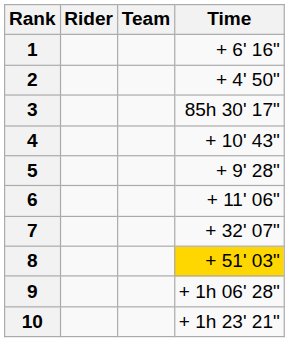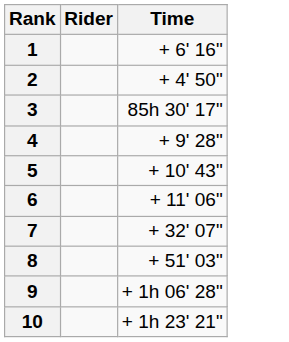 <table class="wikitable" margin-bottom:0;">
 <tr>
 <th scope="col">Rank</th>
 <th scope="col">Rider</th>
-<th scope="col">Team</th>
 <th scope="col">Time</th>
 </tr>
 <tr>
 <th scope="row">1</th>
 <td> </td>
-<td></td>
 <td align="right">+ 6' 16"</td>
 </tr>
 <tr>
 <th scope="row">2</th>
-<td></td>
 <td></td>
 <td align="right">+ 4' 50"</td>
 </tr>
 <tr>
 <th scope="row">3</th>
 <td></td>
-<td></td>
 <td align="right">85h 30' 17"</td>
 </tr>
 <tr>
 <th scope="row">4</th>
 <td></td>
+<td align="right">+ 9' 28"</td>
+</tr>
+<tr>
+<th scope="row">5</th>
 <td></td>
 <td align="right">+ 10' 43"</td>
 </tr>
 <tr>
-<th scope="row">5</th>
-<td></td>
-<td></td>
-<td align="right">+ 9' 28"</td>
-</tr>
-<tr>
 <th scope="row">6</th>
-<td></td>
 <td></td>
 <td align="right">+ 11' 06"</td>
 </tr>
 <tr>
 <th scope="row">7</th>
 <td></td>
-<td></td>
 <td align="right">+ 32' 07"</td>
 </tr>
 <tr>
 <th scope="row">8</th>
 <td></td>
-<td></td>
-<td align="right" style="background: gold;">+ 51' 03"</td>
+<td align="right">+ 51' 03"</td>
 </tr>
 <tr>
 <th scope="row">9</th>
-<td></td>
 <td></td>
 <td align="right">+ 1h 06' 28"</td>
 </tr>
 <tr>
 <th scope="row">10</th>
 <td></td>
-<td></td>
 <td align="right">+ 1h 23' 21"</td>
 </tr>
 </table>
